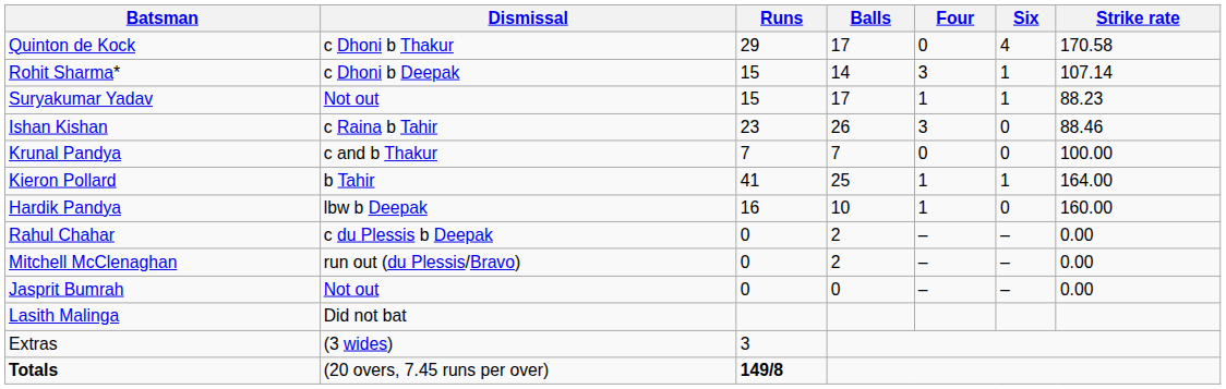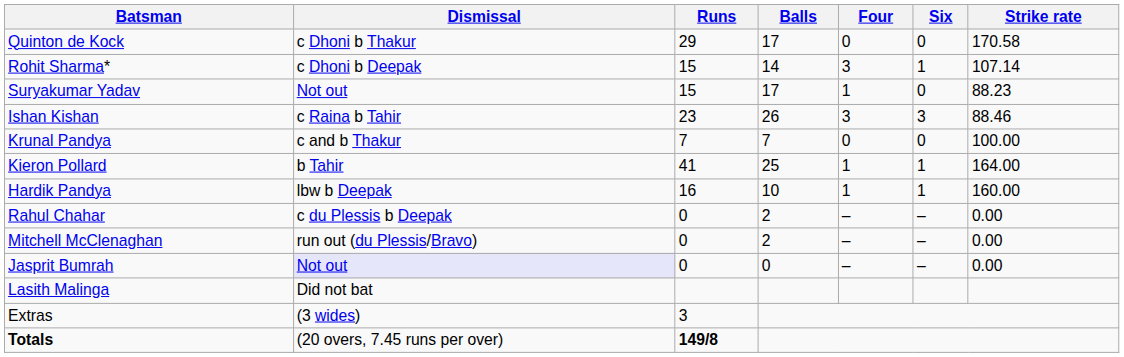 <table border="1" cellpadding="1" cellspacing="0" style="border: gray solid 1px; border-collapse: collapse; text-align: left; width: 90%;" class="wikitable sortable nowrap"  style="text-align:center">
 <tr>
 <th><a href='#'>Batsman</a></th>
 <th><a href='#'>Dismissal</a></th>
 <th><a href='#'>Runs</a></th>
 <th><a href='#'>Balls</a></th>
 <th><a href='#'>Four</a></th>
 <th><a href='#'>Six</a></th>
 <th><a href='#'>Strike rate</a></th>
 </tr>
 <tr>
 <td><a href='#'>Quinton de Kock</a></td>
 <td>c <a href='#'>Dhoni</a> b <a href='#'>Thakur</a></td>
 <td>29</td>
 <td>17</td>
 <td>0</td>
-<td>4</td>
+<td>0</td>
 <td>170.58</td>
 </tr>
 <tr>
 <td><a href='#'>Rohit Sharma</a>*</td>
 <td>c <a href='#'>Dhoni</a> b <a href='#'>Deepak</a></td>
 <td>15</td>
 <td>14</td>
 <td>3</td>
 <td>1</td>
 <td>107.14</td>
 </tr>
 <tr>
 <td><a href='#'>Suryakumar Yadav</a></td>
 <td><a href='#'>Not out</a></td>
 <td>15</td>
 <td>17</td>
 <td>1</td>
-<td>1</td>
+<td>0</td>
 <td>88.23</td>
 </tr>
 <tr>
 <td><a href='#'>Ishan Kishan</a></td>
 <td>c <a href='#'>Raina</a> b <a href='#'>Tahir</a></td>
 <td>23</td>
 <td>26</td>
 <td>3</td>
-<td>0</td>
+<td>3</td>
 <td>88.46</td>
 </tr>
 <tr>
 <td><a href='#'>Krunal Pandya</a></td>
 <td>c and b <a href='#'>Thakur</a></td>
 <td>7</td>
 <td>7</td>
 <td>0</td>
 <td>0</td>
 <td>100.00</td>
 </tr>
 <tr>
 <td><a href='#'>Kieron Pollard</a></td>
 <td>b <a href='#'>Tahir</a></td>
 <td>41</td>
 <td>25</td>
 <td>1</td>
 <td>1</td>
 <td>164.00</td>
 </tr>
 <tr>
 <td><a href='#'>Hardik Pandya</a></td>
 <td>lbw b <a href='#'>Deepak</a></td>
 <td>16</td>
 <td>10</td>
 <td>1</td>
-<td>0</td>
+<td>1</td>
 <td>160.00</td>
 </tr>
 <tr>
 <td><a href='#'>Rahul Chahar</a></td>
 <td>c <a href='#'>du Plessis</a> b <a href='#'>Deepak</a></td>
 <td>0</td>
 <td>2</td>
 <td>–</td>
 <td>–</td>
 <td>0.00</td>
 </tr>
 <tr>
 <td><a href='#'>Mitchell McClenaghan</a></td>
 <td>run out (<a href='#'>du Plessis</a>/<a href='#'>Bravo</a>)</td>
 <td>0</td>
 <td>2</td>
 <td>–</td>
 <td>–</td>
 <td>0.00</td>
 </tr>
 <tr>
 <td><a href='#'>Jasprit Bumrah</a></td>
-<td><a href='#'>Not out</a></td>
+<td style="background: lavender;"><a href='#'>Not out</a></td>
 <td>0</td>
 <td>0</td>
 <td>–</td>
 <td>–</td>
 <td>0.00</td>
 </tr>
 <tr>
 <td><a href='#'>Lasith Malinga</a></td>
 <td>Did not bat</td>
 <td></td>
 <td></td>
 <td></td>
 <td></td>
 <td></td>
 </tr>
 <tr>
 <td>Extras</td>
 <td>(3 <a href='#'>wides</a>)</td>
 <td>3</td>
 <td colspan="4"></td>
 </tr>
 <tr>
 <td><strong>Totals</strong></td>
 <td>(20 overs, 7.45 runs per over)</td>
 <td><strong>149/8</strong></td>
 <td colspan="4"></td>
 </tr>
 </table>
